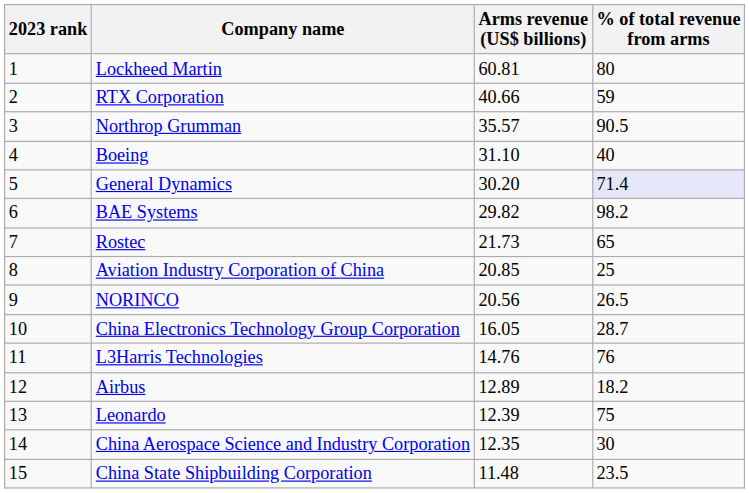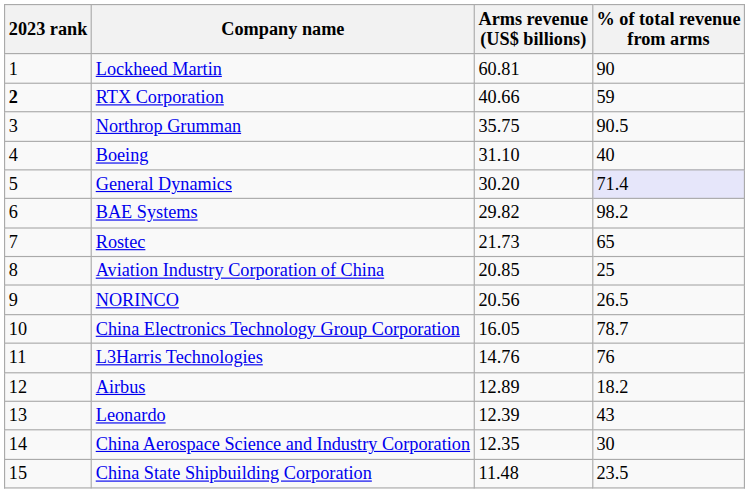 <table class="wikitable sortable" style="text-align:left;">
 <tr>
 <th>2023 rank</th>
 <th>Company name</th>
 <th>Arms revenue<br>(US$ billions)</th>
 <th>% of total revenue<br> from arms</th>
 </tr>
 <tr>
 <td>1</td>
 <td> <a href='#'>Lockheed Martin</a></td>
 <td>60.81</td>
-<td>80</td>
+<td>90</td>
 </tr>
 <tr>
-<td>2</td>
+<td><strong>2</strong></td>
 <td> <a href='#'>RTX Corporation</a></td>
 <td>40.66</td>
 <td>59</td>
 </tr>
 <tr>
 <td>3</td>
 <td> <a href='#'>Northrop Grumman</a></td>
-<td>35.57</td>
+<td>35.75</td>
 <td>90.5</td>
 </tr>
 <tr>
 <td>4</td>
 <td> <a href='#'>Boeing</a></td>
 <td>31.10</td>
 <td>40</td>
 </tr>
 <tr>
 <td>5</td>
 <td> <a href='#'>General Dynamics</a></td>
 <td>30.20</td>
 <td style="background: lavender;">71.4</td>
 </tr>
 <tr>
 <td>6</td>
 <td> <a href='#'>BAE Systems</a></td>
 <td>29.82</td>
 <td>98.2</td>
 </tr>
 <tr>
 <td>7</td>
 <td> <a href='#'>Rostec</a></td>
 <td>21.73</td>
 <td>65</td>
 </tr>
 <tr>
 <td>8</td>
 <td> <a href='#'>Aviation Industry Corporation of China</a></td>
 <td>20.85</td>
 <td>25</td>
 </tr>
 <tr>
 <td>9</td>
 <td> <a href='#'>NORINCO</a></td>
 <td>20.56</td>
 <td>26.5</td>
 </tr>
 <tr>
 <td>10</td>
 <td> <a href='#'>China Electronics Technology Group Corporation</a></td>
 <td>16.05</td>
-<td>28.7</td>
+<td>78.7</td>
 </tr>
 <tr>
 <td>11</td>
 <td> <a href='#'>L3Harris Technologies</a></td>
 <td>14.76</td>
 <td>76</td>
 </tr>
 <tr>
 <td>12</td>
 <td> <a href='#'>Airbus</a></td>
 <td>12.89</td>
 <td>18.2</td>
 </tr>
 <tr>
 <td>13</td>
 <td> <a href='#'>Leonardo</a></td>
 <td>12.39</td>
-<td>75</td>
+<td>43</td>
 </tr>
 <tr>
 <td>14</td>
 <td> <a href='#'>China Aerospace Science and Industry Corporation</a></td>
 <td>12.35</td>
 <td>30</td>
 </tr>
 <tr>
 <td>15</td>
 <td> <a href='#'>China State Shipbuilding Corporation</a></td>
 <td>11.48</td>
 <td>23.5</td>
 </tr>
 </table>
